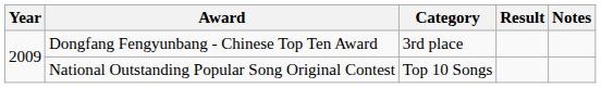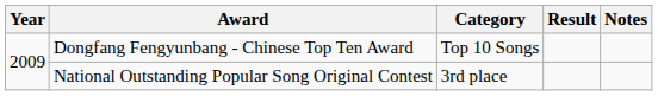 <table class="wikitable">
 <tr>
 <th>Year</th>
 <th>Award</th>
 <th>Category</th>
 <th>Result</th>
 <th>Notes</th>
 </tr>
 <tr>
 <td rowspan="2">2009</td>
 <td>Dongfang Fengyunbang - Chinese Top Ten Award</td>
-<td>3rd place</td>
+<td>Top 10 Songs</td>
 <td></td>
 <td></td>
 </tr>
 <tr>
 <td>National Outstanding Popular Song Original Contest</td>
-<td>Top 10 Songs</td>
+<td>3rd place</td>
 <td></td>
 <td></td>
 </tr>
 </table>
